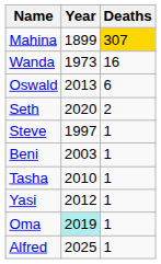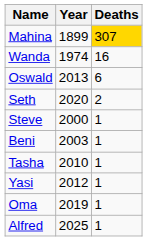 <table class="wikitable sortable" style="margin:1em auto;">
 <tr>
 <th>Name</th>
 <th>Year</th>
 <th>Deaths</th>
 </tr>
 <tr>
 <td><a href='#'>Mahina</a></td>
 <td>1899</td>
 <td style="background: gold;">307</td>
 </tr>
 <tr>
 <td><a href='#'>Wanda</a></td>
-<td>1973</td>
+<td>1974</td>
 <td>16</td>
 </tr>
 <tr>
 <td><a href='#'>Oswald</a></td>
 <td>2013</td>
 <td>6</td>
 </tr>
 <tr>
 <td><a href='#'>Seth</a></td>
 <td>2020</td>
 <td>2</td>
 </tr>
 <tr>
 <td><a href='#'>Steve</a></td>
-<td>1997</td>
+<td>2000</td>
 <td>1</td>
 </tr>
 <tr>
 <td><a href='#'>Beni</a></td>
 <td>2003</td>
 <td>1</td>
 </tr>
 <tr>
 <td><a href='#'>Tasha</a></td>
 <td>2010</td>
 <td>1</td>
 </tr>
 <tr>
 <td><a href='#'>Yasi</a></td>
 <td>2012</td>
 <td>1</td>
 </tr>
 <tr>
 <td><a href='#'>Oma</a></td>
-<td style="background: paleturquoise;">2019</td>
+<td>2019</td>
 <td>1</td>
 </tr>
 <tr>
 <td><a href='#'>Alfred</a></td>
 <td>2025</td>
 <td>1</td>
 </tr>
 </table>
